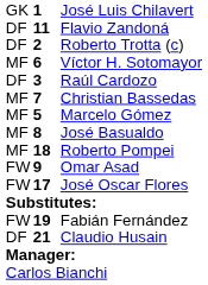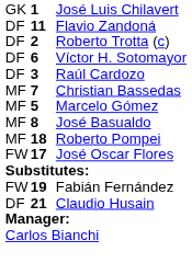 <table style="font-size:90%; margin:0.2em auto;" cellspacing="0" cellpadding="0">
 <tr>
 <th width="25"></th>
 <th width="25"></th>
 </tr>
 <tr>
 <td>GK</td>
 <td><strong>1</strong></td>
 <td> <a href='#'>José Luis Chilavert</a></td>
 </tr>
 <tr>
 <td>DF</td>
 <td><strong>11</strong></td>
 <td> <a href='#'>Flavio Zandoná</a></td>
 </tr>
 <tr>
 <td>DF</td>
 <td><strong>2</strong></td>
 <td> <a href='#'>Roberto Trotta</a> (<a href='#'>c</a>)</td>
 </tr>
 <tr>
-<td>MF</td>
+<td>DF</td>
 <td><strong>6</strong></td>
 <td> <a href='#'>Víctor H. Sotomayor</a></td>
 </tr>
 <tr>
 <td>DF</td>
 <td><strong>3</strong></td>
 <td> <a href='#'>Raúl Cardozo</a></td>
 </tr>
 <tr>
 <td>MF</td>
 <td><strong>7</strong></td>
 <td> <a href='#'>Christian Bassedas</a></td>
 </tr>
 <tr>
 <td>MF</td>
 <td><strong>5</strong></td>
 <td> <a href='#'>Marcelo Gómez</a></td>
 </tr>
 <tr>
 <td>MF</td>
 <td><strong>8</strong></td>
 <td> <a href='#'>José Basualdo</a></td>
 </tr>
 <tr>
 <td>MF</td>
 <td><strong>18</strong></td>
 <td> <a href='#'>Roberto Pompei</a></td>
-</tr>
-<tr>
-<td>FW</td>
-<td><strong>9</strong></td>
-<td> <a href='#'>Omar Asad</a></td>
-<td></td>
-<td></td>
 </tr>
 <tr>
 <td>FW</td>
 <td><strong>17</strong></td>
 <td> <a href='#'>José Oscar Flores</a></td>
 <td></td>
 <td></td>
 </tr>
 <tr>
 <td colspan=3><strong>Substitutes:</strong></td>
 </tr>
 <tr>
 <td>FW</td>
 <td><strong>19</strong></td>
 <td> Fabián Fernández</td>
 <td></td>
 <td></td>
 </tr>
 <tr>
 <td>DF</td>
 <td><strong>21</strong></td>
 <td> <a href='#'>Claudio Husain</a></td>
 <td></td>
 <td></td>
 </tr>
 <tr>
 <td colspan=3><strong>Manager:</strong></td>
 </tr>
 <tr>
 <td colspan=4> <a href='#'>Carlos Bianchi</a></td>
 </tr>
 </table>
